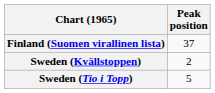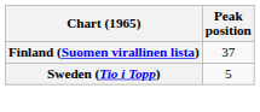 <table class="wikitable plainrowheaders sortable">
 <tr>
 <th>Chart (1965)</th>
 <th>Peak<br>position</th>
 </tr>
 <tr>
 <th scope="row">Finland (<a href='#'>Suomen virallinen lista</a>)</th>
 <td align="center">37</td>
 </tr>
 <tr>
-<th scope="row">Sweden (<a href='#'>Kvällstoppen</a>)</th>
-<td align="center">2</td>
-</tr>
-<tr>
 <th scope="row">Sweden (<em><a href='#'>Tio i Topp</a></em>)</th>
 <td style="text-align:center;">5</td>
 </tr>
 </table>
